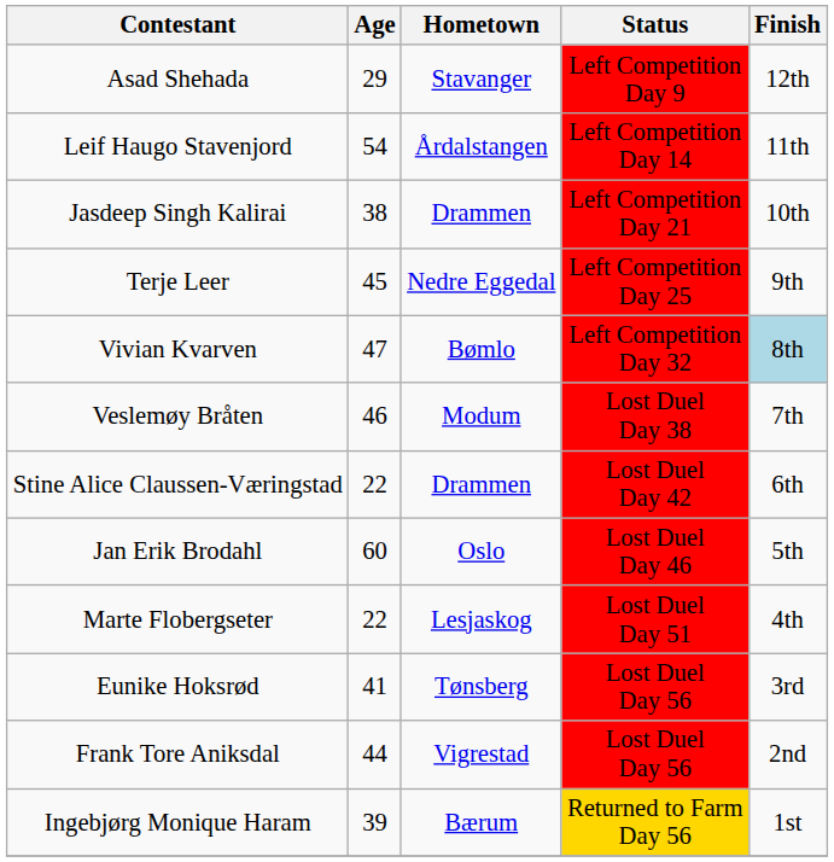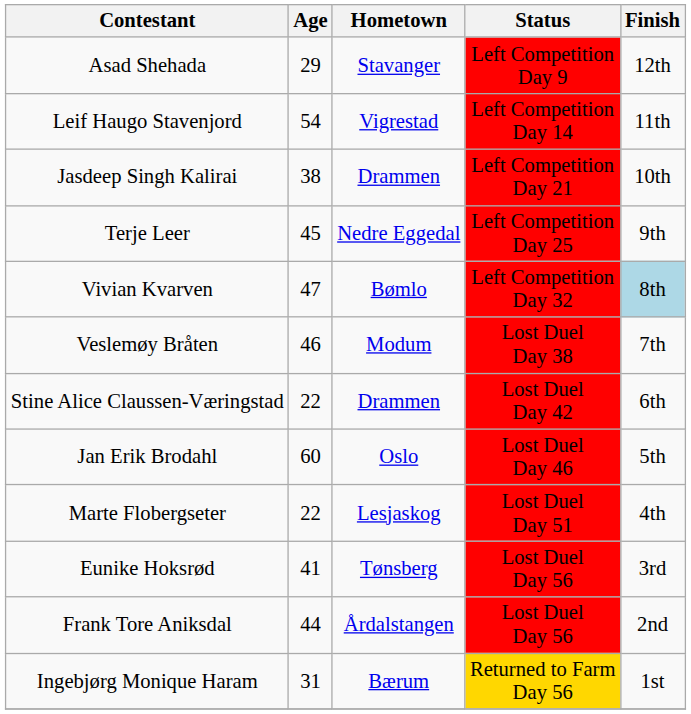 <table class="wikitable sortable" style="margin:auto; text-align:center">
 <tr>
 <th>Contestant</th>
 <th>Age</th>
 <th>Hometown</th>
 <th>Status</th>
 <th>Finish</th>
 </tr>
 <tr>
 <td>Asad Shehada</td>
 <td>29</td>
 <td><a href='#'>Stavanger</a></td>
 <td style="background:#ff0000;">Left Competition<br>Day 9</td>
 <td>12th</td>
 </tr>
 <tr>
 <td>Leif Haugo Stavenjord</td>
 <td>54</td>
-<td><a href='#'>Årdalstangen</a></td>
+<td><a href='#'>Vigrestad</a></td>
 <td style="background:#ff0000;">Left Competition<br>Day 14</td>
 <td>11th</td>
 </tr>
 <tr>
 <td>Jasdeep Singh Kalirai</td>
 <td>38</td>
 <td><a href='#'>Drammen</a></td>
 <td style="background:#ff0000;">Left Competition<br>Day 21</td>
 <td>10th</td>
 </tr>
 <tr>
 <td>Terje Leer</td>
 <td>45</td>
 <td><a href='#'>Nedre Eggedal</a></td>
 <td style="background:#ff0000;">Left Competition<br>Day 25</td>
 <td>9th</td>
 </tr>
 <tr>
 <td>Vivian Kvarven</td>
 <td>47</td>
 <td><a href='#'>Bømlo</a></td>
 <td style="background:#ff0000;">Left Competition<br>Day 32</td>
 <td style="background: lightblue;">8th</td>
 </tr>
 <tr>
 <td>Veslemøy Bråten</td>
 <td>46</td>
 <td><a href='#'>Modum</a></td>
 <td style="background:#ff0000;">Lost Duel<br>Day 38</td>
 <td>7th</td>
 </tr>
 <tr>
 <td>Stine Alice Claussen-Væringstad</td>
 <td>22</td>
 <td><a href='#'>Drammen</a></td>
 <td style="background:#ff0000;">Lost Duel<br>Day 42</td>
 <td>6th</td>
 </tr>
 <tr>
 <td>Jan Erik Brodahl</td>
 <td>60</td>
 <td><a href='#'>Oslo</a></td>
 <td style="background:#ff0000;">Lost Duel<br>Day 46</td>
 <td>5th</td>
 </tr>
 <tr>
 <td>Marte Flobergseter</td>
 <td>22</td>
 <td><a href='#'>Lesjaskog</a></td>
 <td style="background:#ff0000;">Lost Duel<br>Day 51</td>
 <td>4th</td>
 </tr>
 <tr>
 <td>Eunike Hoksrød</td>
 <td>41</td>
 <td><a href='#'>Tønsberg</a></td>
 <td style="background:#ff0000;">Lost Duel<br>Day 56</td>
 <td>3rd</td>
 </tr>
 <tr>
 <td>Frank Tore Aniksdal</td>
 <td>44</td>
-<td><a href='#'>Vigrestad</a></td>
+<td><a href='#'>Årdalstangen</a></td>
 <td style="background:#ff0000;">Lost Duel<br>Day 56</td>
 <td>2nd</td>
 </tr>
 <tr>
 <td>Ingebjørg Monique Haram</td>
-<td>39</td>
+<td>31</td>
 <td><a href='#'>Bærum</a></td>
 <td style="background:gold;">Returned to Farm<br>Day 56</td>
 <td>1st</td>
 </tr>
 <tr>
 </tr>
 </table>
